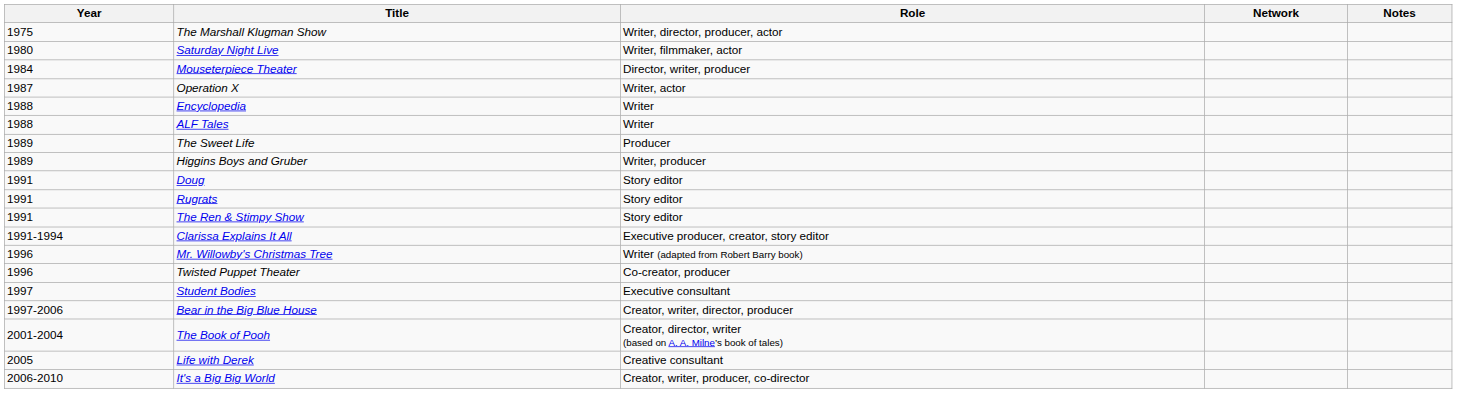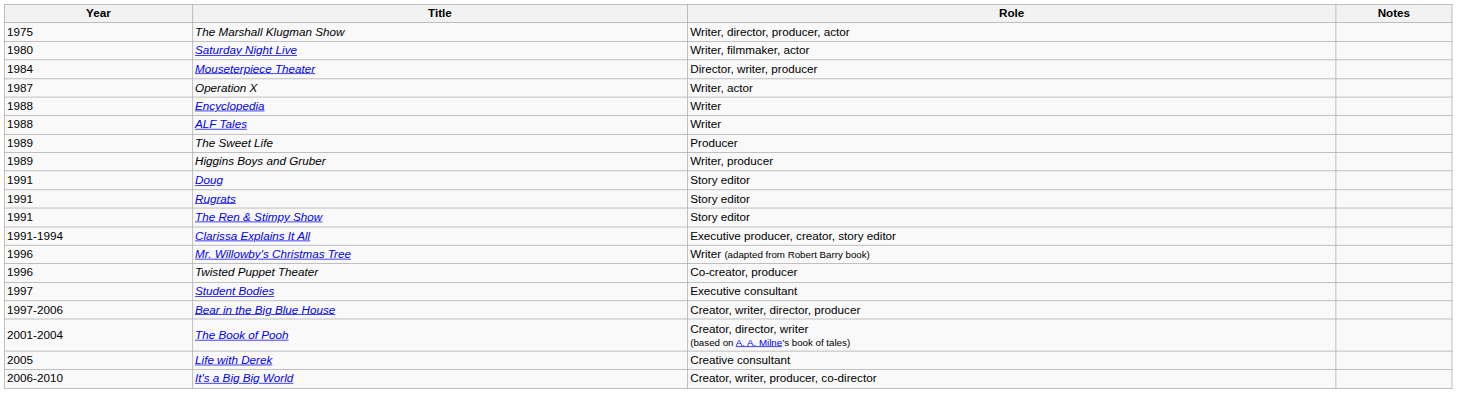 <table class="wikitable" style="width:100%">
 <tr>
 <th>Year</th>
 <th>Title</th>
 <th>Role</th>
-<th>Network</th>
 <th>Notes</th>
 </tr>
 <tr>
 <td>1975</td>
 <td><em>The Marshall Klugman Show</em></td>
 <td>Writer, director, producer, actor</td>
 <td></td>
-<td></td>
 </tr>
 <tr>
 <td>1980</td>
 <td><em><a href='#'>Saturday Night Live</a></em></td>
 <td>Writer, filmmaker, actor</td>
-<td></td>
 <td></td>
 </tr>
 <tr>
 <td>1984</td>
 <td><em><a href='#'>Mouseterpiece Theater</a></em></td>
 <td>Director, writer, producer</td>
 <td></td>
-<td></td>
 </tr>
 <tr>
 <td>1987</td>
 <td><em>Operation X</em><br></td>
 <td>Writer, actor</td>
-<td></td>
 <td></td>
 </tr>
 <tr>
 <td>1988</td>
 <td><a href='#'><em>Encyclopedia</em></a></td>
 <td>Writer</td>
 <td></td>
-<td></td>
 </tr>
 <tr>
 <td>1988</td>
 <td><em><a href='#'>ALF Tales</a></em></td>
 <td>Writer</td>
-<td></td>
 <td></td>
 </tr>
 <tr>
 <td>1989</td>
 <td><em>The Sweet Life</em></td>
 <td>Producer</td>
 <td></td>
-<td></td>
 </tr>
 <tr>
 <td>1989</td>
 <td><em>Higgins Boys and Gruber</em></td>
 <td>Writer, producer</td>
-<td></td>
 <td></td>
 </tr>
 <tr>
 <td>1991</td>
 <td><em><a href='#'>Doug</a></em></td>
 <td>Story editor</td>
 <td></td>
-<td></td>
 </tr>
 <tr>
 <td>1991</td>
 <td><em><a href='#'>Rugrats</a></em></td>
 <td>Story editor</td>
-<td></td>
 <td></td>
 </tr>
 <tr>
 <td>1991</td>
 <td><em><a href='#'>The Ren & Stimpy Show</a></em></td>
 <td>Story editor</td>
 <td></td>
-<td></td>
 </tr>
 <tr>
 <td>1991-1994</td>
 <td><em><a href='#'>Clarissa Explains It All</a></em></td>
 <td>Executive producer, creator, story editor</td>
-<td></td>
 <td></td>
 </tr>
 <tr>
 <td>1996</td>
 <td><em><a href='#'>Mr. Willowby's Christmas Tree</a></em></td>
 <td>Writer <small>(adapted from Robert Barry book)</small></td>
 <td></td>
-<td></td>
 </tr>
 <tr>
 <td>1996</td>
 <td><em>Twisted Puppet Theater</em></td>
 <td>Co-creator, producer</td>
-<td></td>
 <td></td>
 </tr>
 <tr>
 <td>1997</td>
 <td><em><a href='#'>Student Bodies</a></em></td>
 <td>Executive consultant</td>
 <td></td>
-<td></td>
 </tr>
 <tr>
 <td>1997-2006</td>
 <td><em><a href='#'>Bear in the Big Blue House</a></em></td>
 <td>Creator, writer, director, producer</td>
-<td></td>
 <td></td>
 </tr>
 <tr>
 <td>2001-2004</td>
 <td><em><a href='#'>The Book of Pooh</a></em></td>
 <td>Creator, director, writer <br><small>(based on <a href='#'>A. A. Milne</a>’s book of tales)</small></td>
 <td></td>
-<td></td>
 </tr>
 <tr>
 <td>2005</td>
 <td><em><a href='#'>Life with Derek</a></em></td>
 <td>Creative consultant</td>
-<td></td>
 <td></td>
 </tr>
 <tr>
 <td>2006-2010</td>
 <td><em><a href='#'>It's a Big Big World</a></em></td>
 <td>Creator, writer, producer, co-director</td>
 <td></td>
-<td></td>
 </tr>
 </table>
